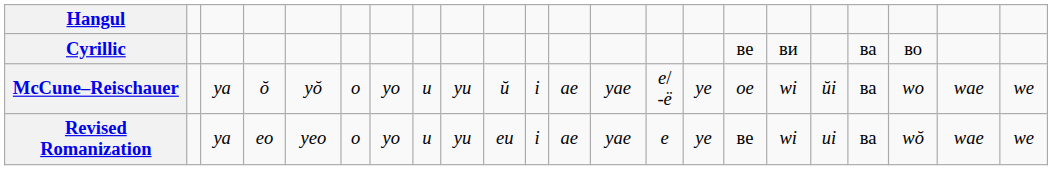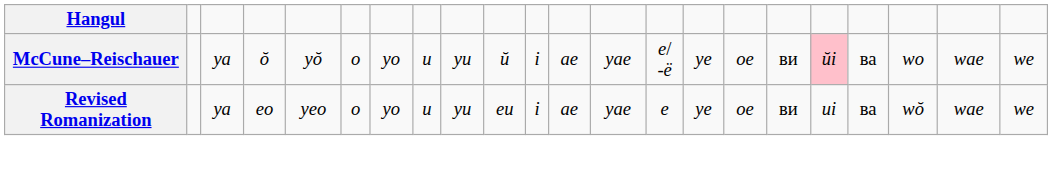 <table class=wikitable width=900 style="text-align:center">
 <tr>
 <th width=150><a href='#'>Hangul</a></th>
 <td></td>
 <td></td>
 <td></td>
 <td></td>
 <td></td>
 <td></td>
 <td></td>
 <td></td>
 <td></td>
 <td></td>
 <td></td>
 <td></td>
 <td></td>
 <td></td>
 <td></td>
 <td></td>
 <td></td>
 <td></td>
 <td></td>
 <td></td>
 <td></td>
 </tr>
 <tr>
-<th><a href='#'>Cyrillic</a></th>
-<td></td>
-<td></td>
-<td></td>
-<td></td>
-<td></td>
-<td></td>
-<td></td>
-<td></td>
-<td></td>
-<td></td>
-<td></td>
-<td></td>
-<td></td>
-<td></td>
-<td>ве</td>
-<td>ви</td>
-<td></td>
-<td>ва</td>
-<td>во</td>
-<td></td>
-<td></td>
-</tr>
-<tr>
 <th><a href='#'>McCune–Reischauer</a></th>
 <td></td>
 <td><em>ya</em></td>
 <td><em>ŏ</em></td>
 <td><em>yŏ</em></td>
 <td><em>o</em></td>
 <td><em>yo</em></td>
 <td><em>u</em></td>
 <td><em>yu</em></td>
 <td><em>ŭ</em></td>
 <td><em>i</em></td>
 <td><em>ae</em></td>
 <td><em>yae</em></td>
 <td><em>e</em>/<br><em>-ë</em></td>
 <td><em>ye</em></td>
 <td><em>oe</em></td>
-<td><em>wi</em></td>
-<td><em>ŭi</em></td>
+<td>ви</td>
+<td style="background: pink;"><em>ŭi</em></td>
 <td>ва</td>
 <td><em>wo</em></td>
 <td><em>wae</em></td>
 <td><em>we</em></td>
 </tr>
 <tr>
 <th><a href='#'>Revised Romanization</a></th>
 <td></td>
 <td><em>ya</em></td>
 <td><em>eo</em></td>
 <td><em>yeo</em></td>
 <td><em>o</em></td>
 <td><em>yo</em></td>
 <td><em>u</em></td>
 <td><em>yu</em></td>
 <td><em>eu</em></td>
 <td><em>i</em></td>
 <td><em>ae</em></td>
 <td><em>yae</em></td>
 <td><em>e</em></td>
 <td><em>ye</em></td>
-<td>ве</td>
-<td><em>wi</em></td>
+<td><em>oe</em></td>
+<td>ви</td>
 <td><em>ui</em></td>
 <td>ва</td>
 <td><em>wŏ</em></td>
 <td><em>wae</em></td>
 <td><em>we</em></td>
 </tr>
 </table>
